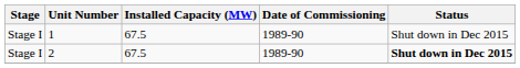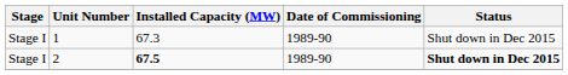 <table class="sortable wikitable">
 <tr>
 <th>Stage</th>
 <th>Unit Number</th>
 <th>Installed Capacity (<a href='#'>MW</a>)</th>
 <th>Date of Commissioning</th>
 <th>Status</th>
 </tr>
 <tr>
 <td>Stage I</td>
 <td>1</td>
-<td>67.5</td>
+<td>67.3</td>
 <td>1989-90</td>
 <td>Shut down in Dec 2015</td>
 </tr>
 <tr>
 <td>Stage I</td>
 <td>2</td>
-<td>67.5</td>
+<td><strong>67.5</strong></td>
 <td>1989-90</td>
 <td><strong>Shut down in Dec 2015</strong></td>
 </tr>
 <tr>
 </tr>
 </table>
